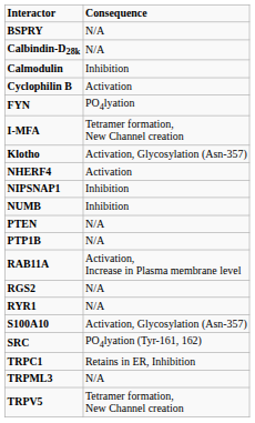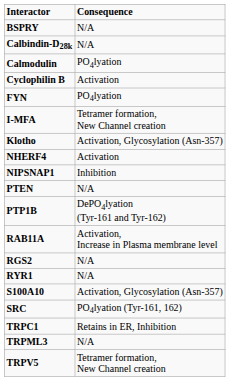 <table class="wikitable">
 <tr>
 <td><strong>Interactor</strong></td>
 <td><strong>Consequence</strong></td>
 </tr>
 <tr>
 <td><strong>BSPRY</strong></td>
 <td>N/A</td>
 </tr>
 <tr>
 <td><strong>Calbindin-D<sub>28k</sub></strong></td>
 <td>N/A</td>
 </tr>
 <tr>
 <td><strong>Calmodulin</strong></td>
-<td>Inhibition</td>
+<td>PO<sub>4</sub>lyation</td>
 </tr>
 <tr>
 <td><strong>Cyclophilin B</strong></td>
 <td>Activation</td>
 </tr>
 <tr>
 <td><strong>FYN</strong></td>
 <td>PO<sub>4</sub>lyation</td>
 </tr>
 <tr>
 <td><strong>I-MFA</strong></td>
 <td>Tetramer formation,<br>New Channel creation</td>
 </tr>
 <tr>
 <td><strong>Klotho</strong></td>
 <td>Activation, Glycosylation  (Asn-357)</td>
 </tr>
 <tr>
 <td><strong>NHERF4</strong></td>
 <td>Activation</td>
 </tr>
 <tr>
 <td><strong>NIPSNAP1</strong></td>
 <td>Inhibition</td>
 </tr>
 <tr>
-<td><strong>NUMB</strong></td>
-<td>Inhibition</td>
-</tr>
-<tr>
 <td><strong>PTEN</strong></td>
 <td>N/A</td>
 </tr>
 <tr>
 <td><strong>PTP1B</strong></td>
-<td>N/A</td>
+<td>DePO<sub>4</sub>lyation<br>(Tyr-161 and Tyr-162)</td>
 </tr>
 <tr>
 <td><strong>RAB11A</strong></td>
 <td>Activation,<br>Increase in Plasma membrane level</td>
 </tr>
 <tr>
 <td><strong>RGS2</strong></td>
 <td>N/A</td>
 </tr>
 <tr>
 <td><strong>RYR1</strong></td>
 <td>N/A</td>
 </tr>
 <tr>
 <td><strong>S100A10</strong></td>
 <td>Activation, Glycosylation  (Asn-357)</td>
 </tr>
 <tr>
 <td><strong>SRC</strong></td>
 <td>PO<sub>4</sub>lyation (Tyr-161,  162)</td>
 </tr>
 <tr>
 <td><strong>TRPC1</strong></td>
 <td>Retains in ER, Inhibition</td>
 </tr>
 <tr>
 <td><strong>TRPML3</strong></td>
 <td>N/A</td>
 </tr>
 <tr>
 <td><strong>TRPV5</strong></td>
 <td>Tetramer formation,<br>New Channel creation</td>
 </tr>
 </table>
